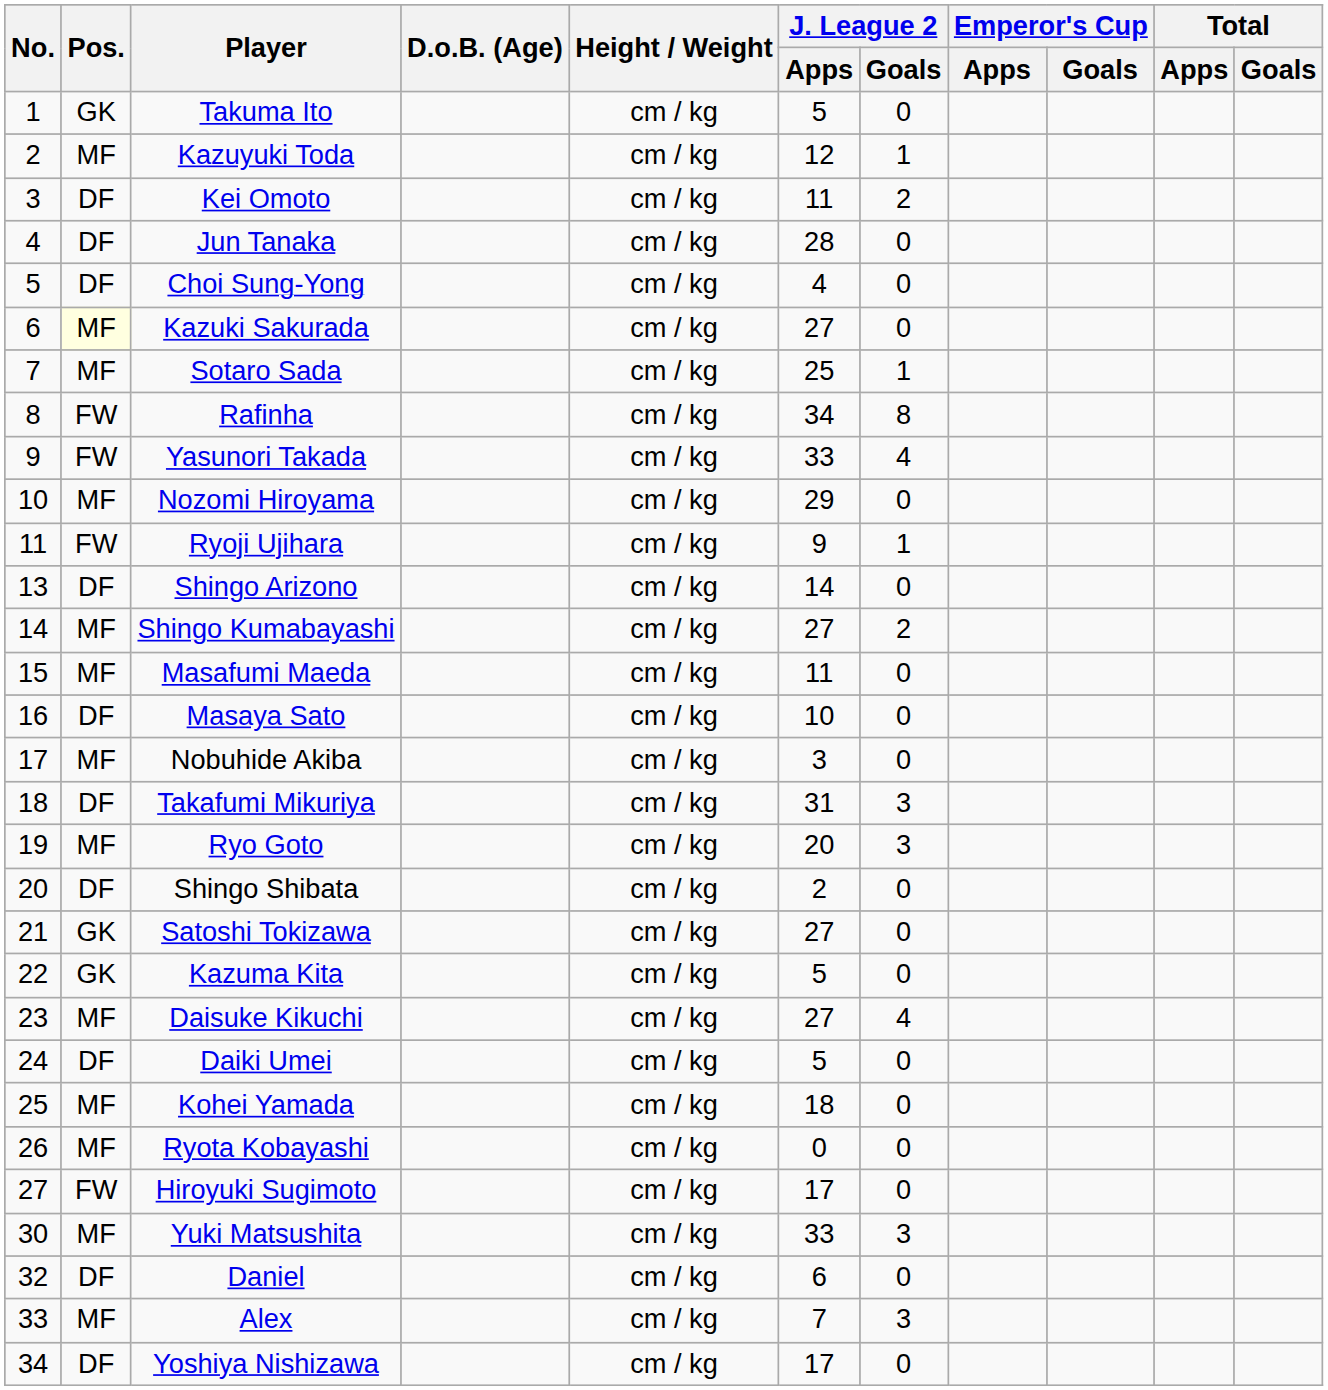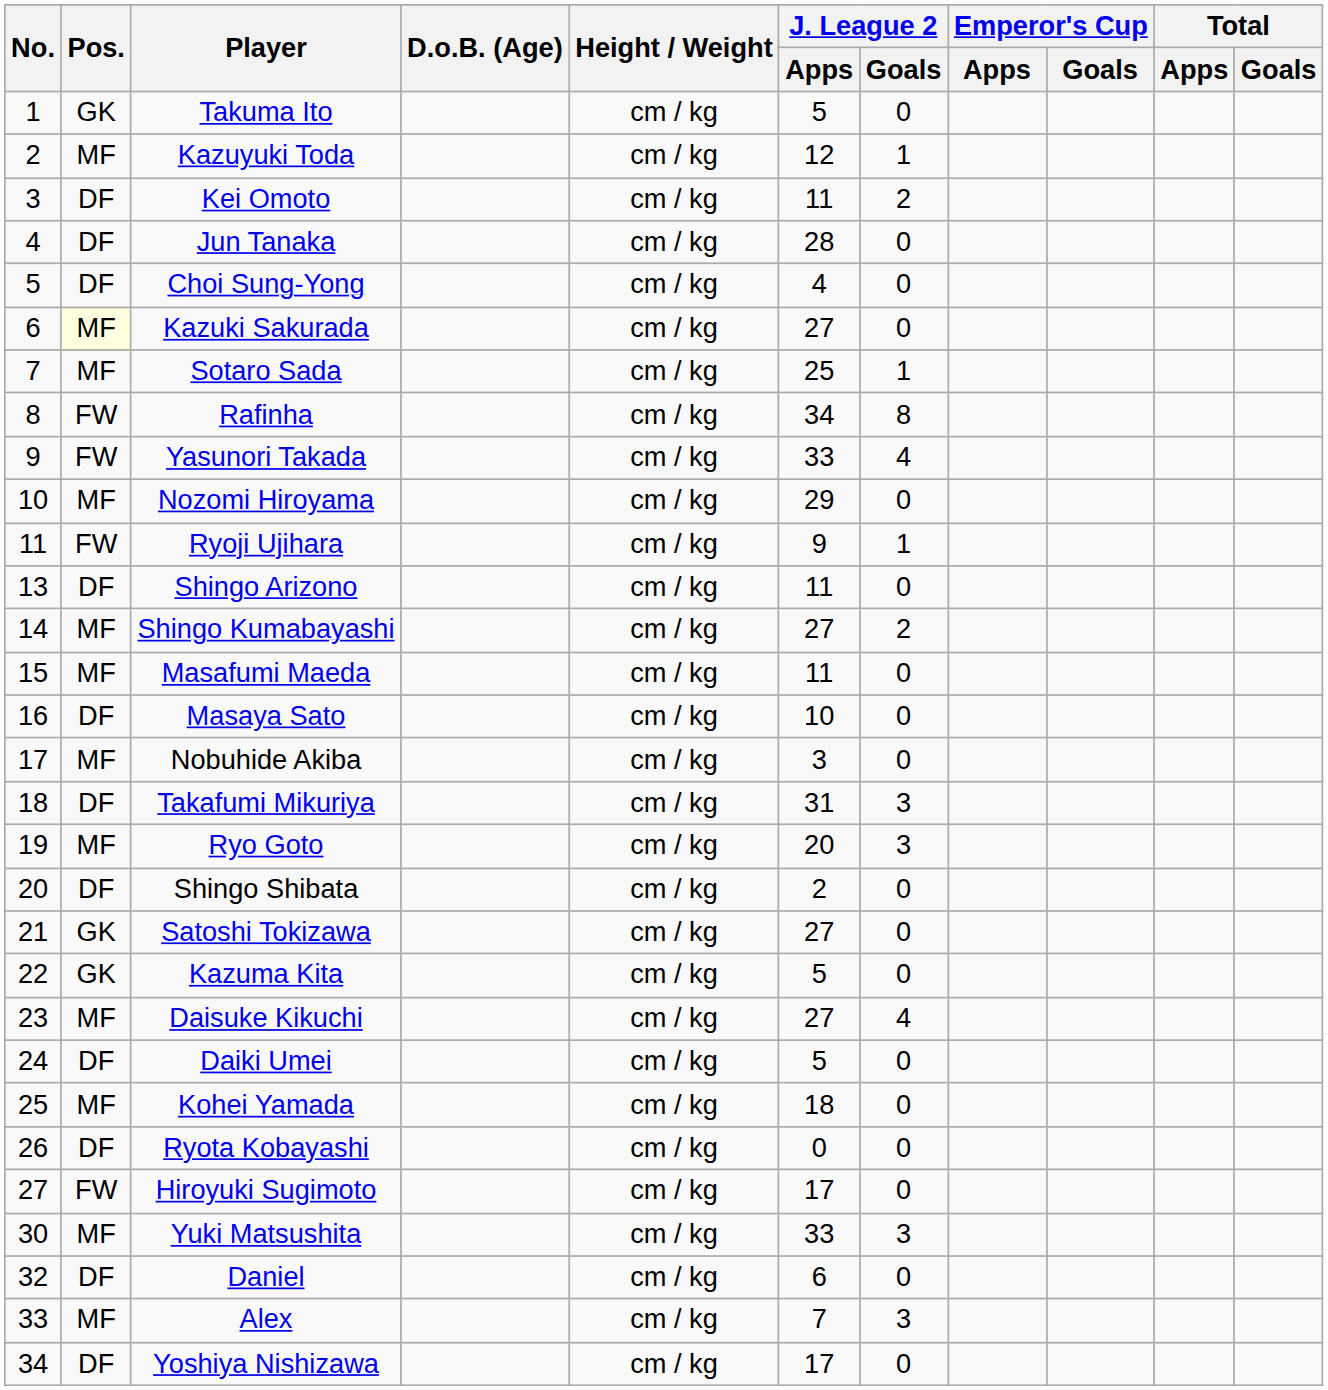 <table class="wikitable" style="text-align:center;">
 <tr>
 <th rowspan="2">No.</th>
 <th rowspan="2">Pos.</th>
 <th rowspan="2">Player</th>
 <th rowspan="2">D.o.B. (Age)</th>
 <th rowspan="2">Height / Weight</th>
 <th colspan="2"><a href='#'>J. League 2</a></th>
 <th colspan="2"><a href='#'>Emperor's Cup</a></th>
 <th colspan="2">Total</th>
 </tr>
 <tr>
 <th>Apps</th>
 <th>Goals</th>
 <th>Apps</th>
 <th>Goals</th>
 <th>Apps</th>
 <th>Goals</th>
 </tr>
 <tr>
 <td>1</td>
 <td>GK</td>
 <td><a href='#'>Takuma Ito</a></td>
 <td></td>
 <td>cm / kg</td>
 <td>5</td>
 <td>0</td>
 <td></td>
 <td></td>
 <td></td>
 <td></td>
 </tr>
 <tr>
 <td>2</td>
 <td>MF</td>
 <td><a href='#'>Kazuyuki Toda</a></td>
 <td></td>
 <td>cm / kg</td>
 <td>12</td>
 <td>1</td>
 <td></td>
 <td></td>
 <td></td>
 <td></td>
 </tr>
 <tr>
 <td>3</td>
 <td>DF</td>
 <td><a href='#'>Kei Omoto</a></td>
 <td></td>
 <td>cm / kg</td>
 <td>11</td>
 <td>2</td>
 <td></td>
 <td></td>
 <td></td>
 <td></td>
 </tr>
 <tr>
 <td>4</td>
 <td>DF</td>
 <td><a href='#'>Jun Tanaka</a></td>
 <td></td>
 <td>cm / kg</td>
 <td>28</td>
 <td>0</td>
 <td></td>
 <td></td>
 <td></td>
 <td></td>
 </tr>
 <tr>
 <td>5</td>
 <td>DF</td>
 <td><a href='#'>Choi Sung-Yong</a></td>
 <td></td>
 <td>cm / kg</td>
 <td>4</td>
 <td>0</td>
 <td></td>
 <td></td>
 <td></td>
 <td></td>
 </tr>
 <tr>
 <td>6</td>
 <td style="background: lightyellow;">MF</td>
 <td><a href='#'>Kazuki Sakurada</a></td>
 <td></td>
 <td>cm / kg</td>
 <td>27</td>
 <td>0</td>
 <td></td>
 <td></td>
 <td></td>
 <td></td>
 </tr>
 <tr>
 <td>7</td>
 <td>MF</td>
 <td><a href='#'>Sotaro Sada</a></td>
 <td></td>
 <td>cm / kg</td>
 <td>25</td>
 <td>1</td>
 <td></td>
 <td></td>
 <td></td>
 <td></td>
 </tr>
 <tr>
 <td>8</td>
 <td>FW</td>
 <td><a href='#'>Rafinha</a></td>
 <td></td>
 <td>cm / kg</td>
 <td>34</td>
 <td>8</td>
 <td></td>
 <td></td>
 <td></td>
 <td></td>
 </tr>
 <tr>
 <td>9</td>
 <td>FW</td>
 <td><a href='#'>Yasunori Takada</a></td>
 <td></td>
 <td>cm / kg</td>
 <td>33</td>
 <td>4</td>
 <td></td>
 <td></td>
 <td></td>
 <td></td>
 </tr>
 <tr>
 <td>10</td>
 <td>MF</td>
 <td><a href='#'>Nozomi Hiroyama</a></td>
 <td></td>
 <td>cm / kg</td>
 <td>29</td>
 <td>0</td>
 <td></td>
 <td></td>
 <td></td>
 <td></td>
 </tr>
 <tr>
 <td>11</td>
 <td>FW</td>
 <td><a href='#'>Ryoji Ujihara</a></td>
 <td></td>
 <td>cm / kg</td>
 <td>9</td>
 <td>1</td>
 <td></td>
 <td></td>
 <td></td>
 <td></td>
 </tr>
 <tr>
 <td>13</td>
 <td>DF</td>
 <td><a href='#'>Shingo Arizono</a></td>
 <td></td>
 <td>cm / kg</td>
-<td>14</td>
+<td>11</td>
 <td>0</td>
 <td></td>
 <td></td>
 <td></td>
 <td></td>
 </tr>
 <tr>
 <td>14</td>
 <td>MF</td>
 <td><a href='#'>Shingo Kumabayashi</a></td>
 <td></td>
 <td>cm / kg</td>
 <td>27</td>
 <td>2</td>
 <td></td>
 <td></td>
 <td></td>
 <td></td>
 </tr>
 <tr>
 <td>15</td>
 <td>MF</td>
 <td><a href='#'>Masafumi Maeda</a></td>
 <td></td>
 <td>cm / kg</td>
 <td>11</td>
 <td>0</td>
 <td></td>
 <td></td>
 <td></td>
 <td></td>
 </tr>
 <tr>
 <td>16</td>
 <td>DF</td>
 <td><a href='#'>Masaya Sato</a></td>
 <td></td>
 <td>cm / kg</td>
 <td>10</td>
 <td>0</td>
 <td></td>
 <td></td>
 <td></td>
 <td></td>
 </tr>
 <tr>
 <td>17</td>
 <td>MF</td>
 <td>Nobuhide Akiba</td>
 <td></td>
 <td>cm / kg</td>
 <td>3</td>
 <td>0</td>
 <td></td>
 <td></td>
 <td></td>
 <td></td>
 </tr>
 <tr>
 <td>18</td>
 <td>DF</td>
 <td><a href='#'>Takafumi Mikuriya</a></td>
 <td></td>
 <td>cm / kg</td>
 <td>31</td>
 <td>3</td>
 <td></td>
 <td></td>
 <td></td>
 <td></td>
 </tr>
 <tr>
 <td>19</td>
 <td>MF</td>
 <td><a href='#'>Ryo Goto</a></td>
 <td></td>
 <td>cm / kg</td>
 <td>20</td>
 <td>3</td>
 <td></td>
 <td></td>
 <td></td>
 <td></td>
 </tr>
 <tr>
 <td>20</td>
 <td>DF</td>
 <td>Shingo Shibata</td>
 <td></td>
 <td>cm / kg</td>
 <td>2</td>
 <td>0</td>
 <td></td>
 <td></td>
 <td></td>
 <td></td>
 </tr>
 <tr>
 <td>21</td>
 <td>GK</td>
 <td><a href='#'>Satoshi Tokizawa</a></td>
 <td></td>
 <td>cm / kg</td>
 <td>27</td>
 <td>0</td>
 <td></td>
 <td></td>
 <td></td>
 <td></td>
 </tr>
 <tr>
 <td>22</td>
 <td>GK</td>
 <td><a href='#'>Kazuma Kita</a></td>
 <td></td>
 <td>cm / kg</td>
 <td>5</td>
 <td>0</td>
 <td></td>
 <td></td>
 <td></td>
 <td></td>
 </tr>
 <tr>
 <td>23</td>
 <td>MF</td>
 <td><a href='#'>Daisuke Kikuchi</a></td>
 <td></td>
 <td>cm / kg</td>
 <td>27</td>
 <td>4</td>
 <td></td>
 <td></td>
 <td></td>
 <td></td>
 </tr>
 <tr>
 <td>24</td>
 <td>DF</td>
 <td><a href='#'>Daiki Umei</a></td>
 <td></td>
 <td>cm / kg</td>
 <td>5</td>
 <td>0</td>
 <td></td>
 <td></td>
 <td></td>
 <td></td>
 </tr>
 <tr>
 <td>25</td>
 <td>MF</td>
 <td><a href='#'>Kohei Yamada</a></td>
 <td></td>
 <td>cm / kg</td>
 <td>18</td>
 <td>0</td>
 <td></td>
 <td></td>
 <td></td>
 <td></td>
 </tr>
 <tr>
 <td>26</td>
-<td>MF</td>
+<td>DF</td>
 <td><a href='#'>Ryota Kobayashi</a></td>
 <td></td>
 <td>cm / kg</td>
 <td>0</td>
 <td>0</td>
 <td></td>
 <td></td>
 <td></td>
 <td></td>
 </tr>
 <tr>
 <td>27</td>
 <td>FW</td>
 <td><a href='#'>Hiroyuki Sugimoto</a></td>
 <td></td>
 <td>cm / kg</td>
 <td>17</td>
 <td>0</td>
 <td></td>
 <td></td>
 <td></td>
 <td></td>
 </tr>
 <tr>
 <td>30</td>
 <td>MF</td>
 <td><a href='#'>Yuki Matsushita</a></td>
 <td></td>
 <td>cm / kg</td>
 <td>33</td>
 <td>3</td>
 <td></td>
 <td></td>
 <td></td>
 <td></td>
 </tr>
 <tr>
 <td>32</td>
 <td>DF</td>
 <td><a href='#'>Daniel</a></td>
 <td></td>
 <td>cm / kg</td>
 <td>6</td>
 <td>0</td>
 <td></td>
 <td></td>
 <td></td>
 <td></td>
 </tr>
 <tr>
 <td>33</td>
 <td>MF</td>
 <td><a href='#'>Alex</a></td>
 <td></td>
 <td>cm / kg</td>
 <td>7</td>
 <td>3</td>
 <td></td>
 <td></td>
 <td></td>
 <td></td>
 </tr>
 <tr>
 <td>34</td>
 <td>DF</td>
 <td><a href='#'>Yoshiya Nishizawa</a></td>
 <td></td>
 <td>cm / kg</td>
 <td>17</td>
 <td>0</td>
 <td></td>
 <td></td>
 <td></td>
 <td></td>
 </tr>
 </table>
